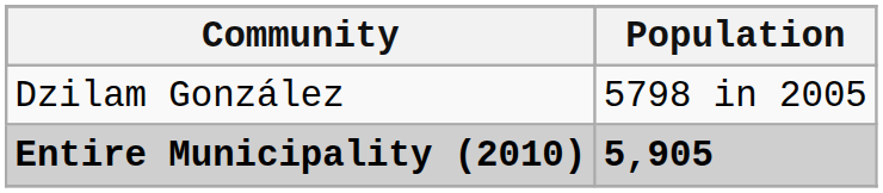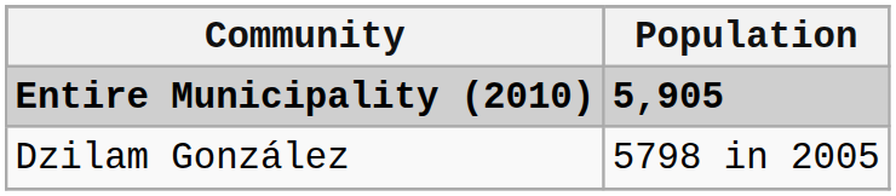 <table class="wikitable">
 <tr style="background:#111111; color:#111111;">
 <th><strong>Community</strong></th>
 <th><strong>Population</strong></th>
-</tr>
-<tr>
-<td>Dzilam González</td>
-<td>5798  in 2005</td>
 </tr>
 <tr style="background:#CFCFCF;">
 <td><strong>Entire Municipality (2010)</strong></td>
 <td><strong>5,905</strong></td>
 </tr>
 <tr>
+<td>Dzilam González</td>
+<td>5798  in 2005</td>
+</tr>
+<tr>
 </tr>
 </table>
